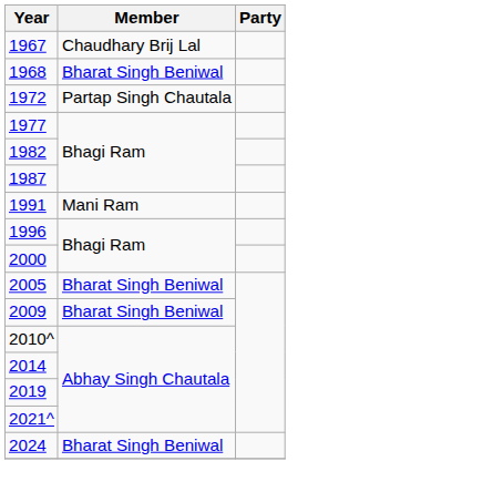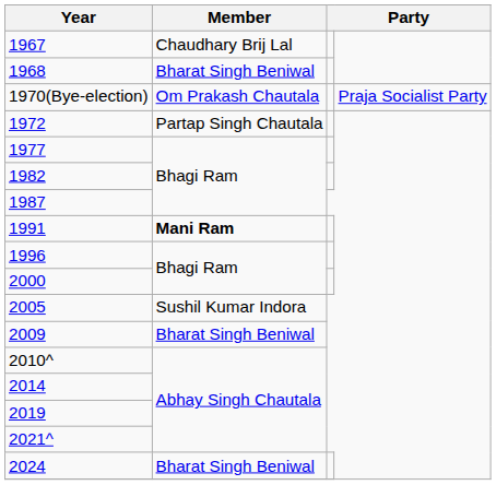 <table class="wikitable">
 <tr>
 <th>Year</th>
 <th>Member</th>
 <th colspan="2">Party</th>
 </tr>
 <tr>
 <td><a href='#'>1967</a></td>
 <td>Chaudhary Brij Lal</td>
 <td></td>
 </tr>
 <tr>
 <td><a href='#'>1968</a></td>
 <td><a href='#'>Bharat Singh Beniwal</a></td>
 <td></td>
+</tr>
+<tr>
+<td>1970(Bye-election)</td>
+<td><a href='#'>Om Prakash Chautala</a></td>
+<td></td>
+<td><a href='#'>Praja Socialist Party</a></td>
 </tr>
 <tr>
 <td><a href='#'>1972</a></td>
 <td>Partap Singh Chautala</td>
 <td></td>
 </tr>
 <tr>
 <td><a href='#'>1977</a></td>
 <td rowspan="3">Bhagi Ram</td>
 <td></td>
 </tr>
 <tr>
 <td><a href='#'>1982</a></td>
 <td></td>
 </tr>
 <tr>
 <td><a href='#'>1987</a></td>
 </tr>
 <tr>
 <td><a href='#'>1991</a></td>
-<td>Mani Ram</td>
+<td><strong>Mani Ram</strong></td>
 <td></td>
 </tr>
 <tr>
 <td><a href='#'>1996</a></td>
 <td rowspan="2">Bhagi Ram</td>
 <td></td>
 </tr>
 <tr>
 <td><a href='#'>2000</a></td>
 <td></td>
 </tr>
 <tr>
 <td><a href='#'>2005</a></td>
-<td><a href='#'>Bharat Singh Beniwal</a></td>
+<td>Sushil Kumar Indora</td>
 </tr>
 <tr>
 <td><a href='#'>2009</a></td>
 <td><a href='#'>Bharat Singh Beniwal</a></td>
 </tr>
 <tr>
 <td>2010^</td>
 <td rowspan="4"><a href='#'>Abhay Singh Chautala</a></td>
 </tr>
 <tr>
 <td><a href='#'>2014</a></td>
 </tr>
 <tr>
 <td><a href='#'>2019</a></td>
 </tr>
 <tr>
 <td><a href='#'>2021^</a></td>
 </tr>
 <tr>
 <td><a href='#'>2024</a></td>
 <td><a href='#'>Bharat Singh Beniwal</a></td>
 <td></td>
 </tr>
 <tr>
 </tr>
 </table>
